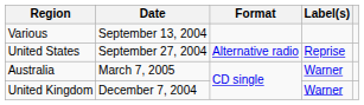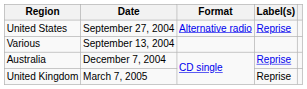 <table class="wikitable plainrowheaders">
 <tr>
 <th>Region</th>
 <th>Date</th>
 <th>Format</th>
 <th>Label(s)</th>
 <th></th>
 </tr>
 <tr>
+<td>United States</td>
+<td>September 27, 2004</td>
+<td><a href='#'>Alternative radio</a></td>
+<td><a href='#'>Reprise</a></td>
+<td></td>
+</tr>
+<tr>
 <td>Various</td>
 <td>September 13, 2004</td>
 <td></td>
 <td></td>
 <td></td>
 </tr>
 <tr>
-<td>United States</td>
-<td>September 27, 2004</td>
-<td><a href='#'>Alternative radio</a></td>
+<td>Australia</td>
+<td>December 7, 2004</td>
+<td rowspan="2"><a href='#'>CD single</a></td>
 <td><a href='#'>Reprise</a></td>
 <td></td>
 </tr>
 <tr>
-<td>Australia</td>
+<td>United Kingdom</td>
 <td>March 7, 2005</td>
-<td rowspan="2"><a href='#'>CD single</a></td>
-<td><a href='#'>Warner</a></td>
-<td></td>
-</tr>
-<tr>
-<td>United Kingdom</td>
-<td>December 7, 2004</td>
-<td><a href='#'>Warner</a></td>
+<td>Reprise</td>
 <td></td>
 </tr>
 </table>
